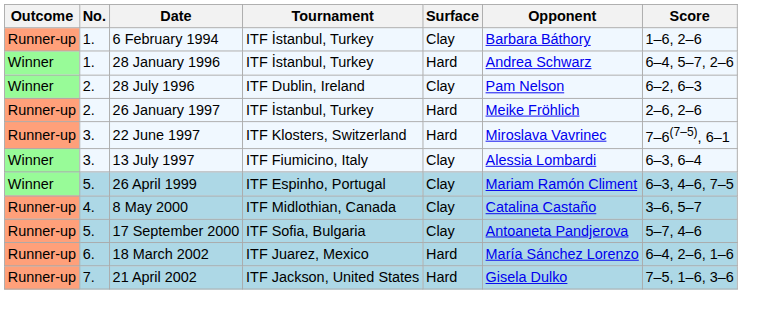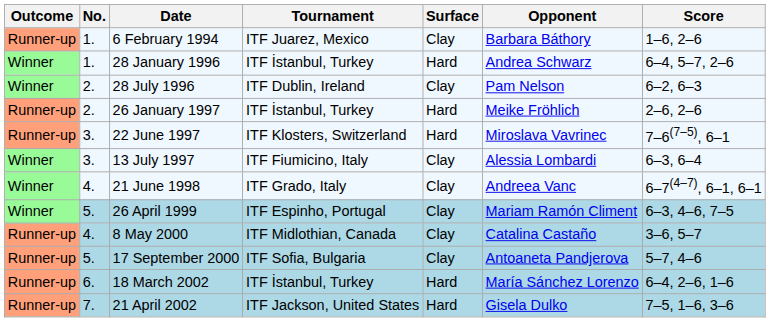 <table class="sortable wikitable" style=font-size:97%>
 <tr>
 <th>Outcome</th>
 <th>No.</th>
 <th>Date</th>
 <th>Tournament</th>
 <th>Surface</th>
 <th>Opponent</th>
 <th>Score</th>
 </tr>
 <tr style="background:#f0f8ff;">
 <td bgcolor="FFA07A">Runner-up</td>
 <td>1.</td>
 <td>6 February 1994</td>
-<td>ITF İstanbul, Turkey</td>
+<td>ITF Juarez, Mexico</td>
 <td>Clay</td>
 <td> <a href='#'>Barbara Báthory</a></td>
 <td>1–6, 2–6</td>
 </tr>
 <tr style="background:#f0f8ff;">
 <td bgcolor="98FB98">Winner</td>
 <td>1.</td>
 <td>28 January 1996</td>
 <td>ITF İstanbul, Turkey</td>
 <td>Hard</td>
 <td> <a href='#'>Andrea Schwarz</a></td>
 <td>6–4, 5–7, 2–6</td>
 </tr>
 <tr style="background:#f0f8ff;">
 <td bgcolor="98FB98">Winner</td>
 <td>2.</td>
 <td>28 July 1996</td>
 <td>ITF Dublin, Ireland</td>
 <td>Clay</td>
 <td> <a href='#'>Pam Nelson</a></td>
 <td>6–2, 6–3</td>
 </tr>
 <tr style="background:#f0f8ff;">
 <td bgcolor="FFA07A">Runner-up</td>
 <td>2.</td>
 <td>26 January 1997</td>
 <td>ITF İstanbul, Turkey</td>
 <td>Hard</td>
 <td> <a href='#'>Meike Fröhlich</a></td>
 <td>2–6, 2–6</td>
 </tr>
 <tr style="background:#f0f8ff;">
 <td bgcolor="FFA07A">Runner-up</td>
 <td>3.</td>
 <td>22 June 1997</td>
 <td>ITF Klosters, Switzerland</td>
 <td>Hard</td>
 <td> <a href='#'>Miroslava Vavrinec</a></td>
 <td>7–6<sup>(7–5)</sup>, 6–1</td>
 </tr>
 <tr style="background:#f0f8ff;">
 <td bgcolor="98FB98">Winner</td>
 <td>3.</td>
 <td>13 July 1997</td>
 <td>ITF Fiumicino, Italy</td>
 <td>Clay</td>
 <td> <a href='#'>Alessia Lombardi</a></td>
 <td>6–3, 6–4</td>
 </tr>
+<tr style="background:#f0f8ff;">
+<td bgcolor="98FB98">Winner</td>
+<td>4.</td>
+<td>21 June 1998</td>
+<td>ITF Grado, Italy</td>
+<td>Clay</td>
+<td> <a href='#'>Andreea Vanc</a></td>
+<td>6–7<sup>(4–7)</sup>, 6–1, 6–1</td>
+</tr>
 <tr bgcolor="lightblue">
 <td bgcolor="98FB98">Winner</td>
 <td>5.</td>
 <td>26 April 1999</td>
 <td>ITF Espinho, Portugal</td>
 <td>Clay</td>
 <td> <a href='#'>Mariam Ramón Climent</a></td>
 <td>6–3, 4–6, 7–5</td>
 </tr>
 <tr style="background:lightblue;">
 <td bgcolor="FFA07A">Runner-up</td>
 <td>4.</td>
 <td>8 May 2000</td>
 <td>ITF Midlothian, Canada</td>
 <td>Clay</td>
 <td> <a href='#'>Catalina Castaño</a></td>
 <td>3–6, 5–7</td>
 </tr>
 <tr style="background:lightblue;">
 <td bgcolor="FFA07A">Runner-up</td>
 <td>5.</td>
 <td>17 September 2000</td>
 <td>ITF Sofia, Bulgaria</td>
 <td>Clay</td>
 <td> <a href='#'>Antoaneta Pandjerova</a></td>
 <td>5–7, 4–6</td>
 </tr>
 <tr style="background:lightblue;">
 <td bgcolor="FFA07A">Runner-up</td>
 <td>6.</td>
 <td>18 March 2002</td>
-<td>ITF Juarez, Mexico</td>
+<td>ITF İstanbul, Turkey</td>
 <td>Hard</td>
 <td> <a href='#'>María Sánchez Lorenzo</a></td>
 <td>6–4, 2–6, 1–6</td>
 </tr>
 <tr style="background:lightblue;">
 <td bgcolor="FFA07A">Runner-up</td>
 <td>7.</td>
 <td>21 April 2002</td>
 <td>ITF Jackson, United States</td>
 <td>Hard</td>
 <td> <a href='#'>Gisela Dulko</a></td>
 <td>7–5, 1–6, 3–6</td>
 </tr>
 </table>
